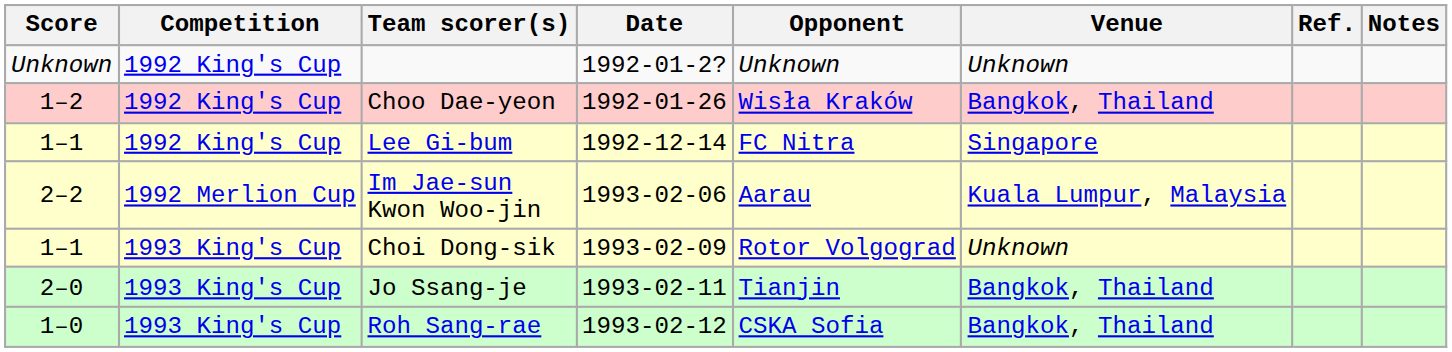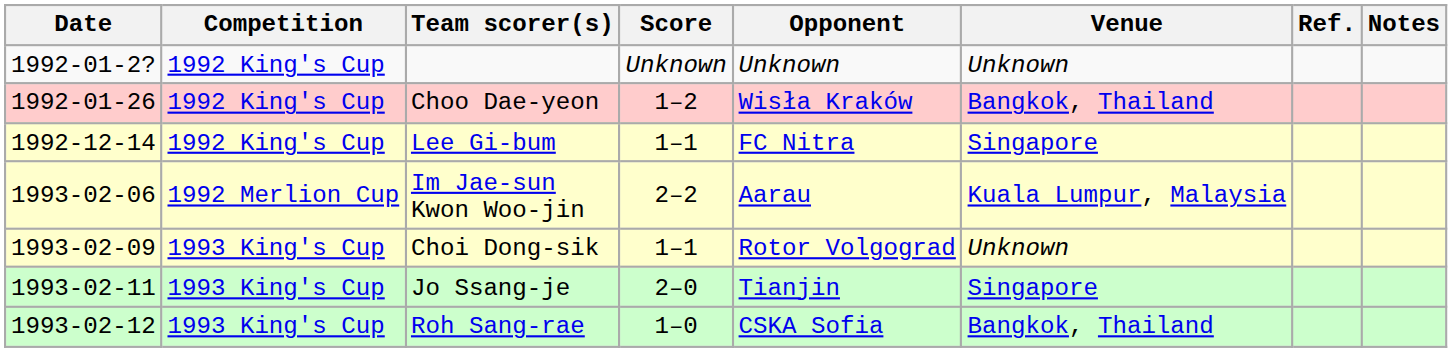 <table class="wikitable" style="font-size:88%;">
 <tr>
-<th>Score</th>
+<th>Date</th>
 <th>Competition</th>
 <th>Team scorer(s)</th>
-<th>Date</th>
+<th>Score</th>
 <th>Opponent</th>
 <th>Venue</th>
 <th>Ref.</th>
 <th>Notes</th>
 </tr>
 <tr>
-<td align="center"><em>Unknown</em></td>
+<td>1992-01-2?</td>
 <td><a href='#'>1992 King's Cup</a></td>
 <td></td>
-<td>1992-01-2?</td>
+<td align="center"><em>Unknown</em></td>
 <td><em>Unknown</em></td>
 <td><em>Unknown</em></td>
 <td></td>
 <td></td>
 </tr>
 <tr bgcolor="#ffcccc">
-<td align="center">1–2</td>
+<td>1992-01-26</td>
 <td><a href='#'>1992 King's Cup</a></td>
 <td>Choo Dae-yeon </td>
-<td>1992-01-26</td>
+<td align="center">1–2</td>
 <td> <a href='#'>Wisła Kraków</a></td>
 <td><a href='#'>Bangkok</a>, <a href='#'>Thailand</a></td>
 <td></td>
 <td></td>
 </tr>
 <tr bgcolor="#ffffcc">
-<td align="center">1–1</td>
+<td>1992-12-14</td>
 <td><a href='#'>1992 King's Cup</a></td>
 <td><a href='#'>Lee Gi-bum</a> </td>
-<td>1992-12-14</td>
+<td align="center">1–1</td>
 <td> <a href='#'>FC Nitra</a></td>
 <td><a href='#'>Singapore</a></td>
 <td></td>
 <td></td>
 </tr>
 <tr bgcolor="#ffffcc">
-<td align="center">2–2</td>
+<td>1993-02-06</td>
 <td><a href='#'>1992 Merlion Cup</a></td>
 <td><a href='#'>Im Jae-sun</a> <br>Kwon Woo-jin </td>
-<td>1993-02-06</td>
+<td align="center">2–2</td>
 <td> <a href='#'>Aarau</a></td>
 <td><a href='#'>Kuala Lumpur</a>, <a href='#'>Malaysia</a></td>
 <td></td>
 <td></td>
 </tr>
 <tr bgcolor="#ffffcc">
-<td align="center">1–1</td>
+<td>1993-02-09</td>
 <td><a href='#'>1993 King's Cup</a></td>
 <td>Choi Dong-sik </td>
-<td>1993-02-09</td>
+<td align="center">1–1</td>
 <td> <a href='#'>Rotor Volgograd</a></td>
 <td><em>Unknown</em></td>
 <td></td>
 <td></td>
 </tr>
 <tr bgcolor="#ccffcc">
-<td align="center">2–0</td>
+<td>1993-02-11</td>
 <td><a href='#'>1993 King's Cup</a></td>
 <td>Jo Ssang-je </td>
-<td>1993-02-11</td>
+<td align="center">2–0</td>
 <td> <a href='#'>Tianjin</a></td>
-<td><a href='#'>Bangkok</a>, <a href='#'>Thailand</a></td>
+<td><a href='#'>Singapore</a></td>
 <td></td>
 <td></td>
 </tr>
 <tr bgcolor="#ccffcc">
-<td align="center">1–0</td>
+<td>1993-02-12</td>
 <td><a href='#'>1993 King's Cup</a></td>
 <td><a href='#'>Roh Sang-rae</a> </td>
-<td>1993-02-12</td>
+<td align="center">1–0</td>
 <td> <a href='#'>CSKA Sofia</a></td>
 <td><a href='#'>Bangkok</a>, <a href='#'>Thailand</a></td>
 <td></td>
 <td></td>
 </tr>
 </table>
